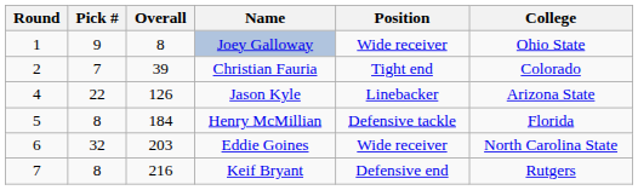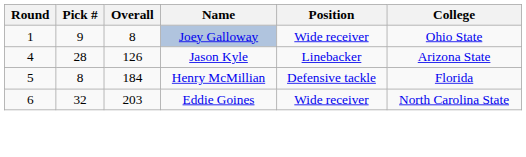 <table class="wikitable sortable sortable" style="width: 100%; text-align:center">
 <tr>
 <th>Round</th>
 <th>Pick #</th>
 <th>Overall</th>
 <th>Name</th>
 <th>Position</th>
 <th>College</th>
 </tr>
 <tr>
 <td>1</td>
 <td>9</td>
 <td>8</td>
 <td bgcolor=lightsteelblue><a href='#'>Joey Galloway</a></td>
 <td><a href='#'>Wide receiver</a></td>
 <td><a href='#'>Ohio State</a></td>
 </tr>
 <tr>
-<td>2</td>
-<td>7</td>
-<td>39</td>
-<td><a href='#'>Christian Fauria</a></td>
-<td><a href='#'>Tight end</a></td>
-<td><a href='#'>Colorado</a></td>
-</tr>
-<tr>
 <td>4</td>
-<td>22</td>
+<td>28</td>
 <td>126</td>
 <td><a href='#'>Jason Kyle</a></td>
 <td><a href='#'>Linebacker</a></td>
 <td><a href='#'>Arizona State</a></td>
 </tr>
 <tr>
 <td>5</td>
 <td>8</td>
 <td>184</td>
 <td><a href='#'>Henry McMillian</a></td>
 <td><a href='#'>Defensive tackle</a></td>
 <td><a href='#'>Florida</a></td>
 </tr>
 <tr>
 <td>6</td>
 <td>32</td>
 <td>203</td>
 <td><a href='#'>Eddie Goines</a></td>
 <td><a href='#'>Wide receiver</a></td>
 <td><a href='#'>North Carolina State</a></td>
 </tr>
-<tr>
-<td>7</td>
-<td>8</td>
-<td>216</td>
-<td><a href='#'>Keif Bryant</a></td>
-<td><a href='#'>Defensive end</a></td>
-<td><a href='#'>Rutgers</a></td>
-</tr>
 </table>
